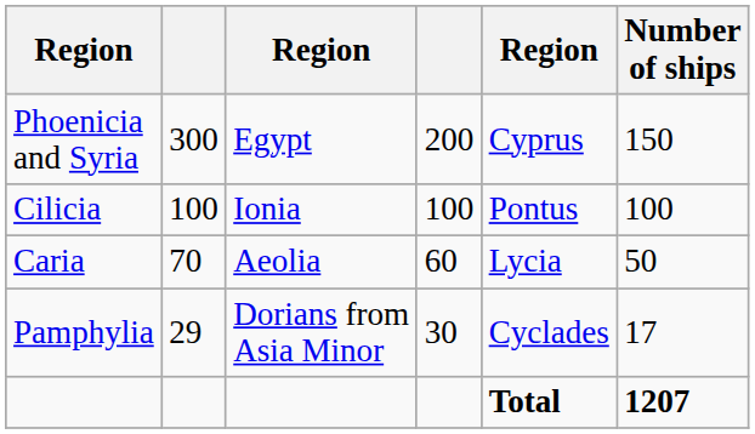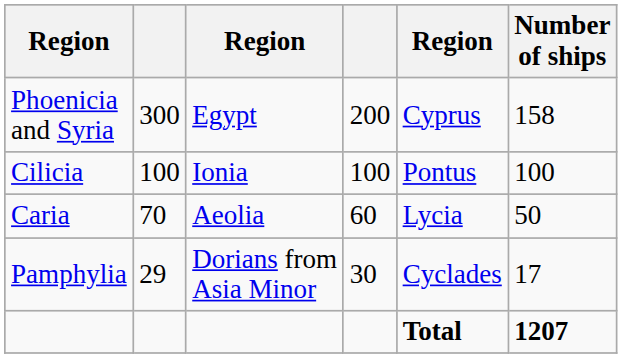 <table class="wikitable">
 <tr>
 <th>Region</th>
 <th Number ></th>
 <th>Region</th>
 <th Number ></th>
 <th>Region</th>
 <th>Number <br> of ships</th>
 </tr>
 <tr>
 <td><a href='#'>Phoenicia</a> <br> and <a href='#'>Syria</a></td>
 <td>300</td>
 <td><a href='#'>Egypt</a></td>
 <td>200</td>
 <td><a href='#'>Cyprus</a></td>
-<td>150</td>
+<td>158</td>
 </tr>
 <tr>
 <td><a href='#'>Cilicia</a></td>
 <td>100</td>
 <td><a href='#'>Ionia</a></td>
 <td>100</td>
 <td><a href='#'>Pontus</a></td>
 <td>100</td>
 </tr>
 <tr>
 <td><a href='#'>Caria</a></td>
 <td>70</td>
 <td><a href='#'>Aeolia</a></td>
 <td>60</td>
 <td><a href='#'>Lycia</a></td>
 <td>50</td>
 </tr>
 <tr>
 <td><a href='#'>Pamphylia</a></td>
 <td>29</td>
 <td><a href='#'>Dorians</a> from <br> <a href='#'>Asia Minor</a></td>
 <td>30</td>
 <td><a href='#'>Cyclades</a></td>
 <td>17</td>
 </tr>
 <tr>
 <td></td>
 <td></td>
 <td></td>
 <td></td>
 <td><strong>Total</strong></td>
 <td><strong>1207</strong></td>
 </tr>
 </table>
